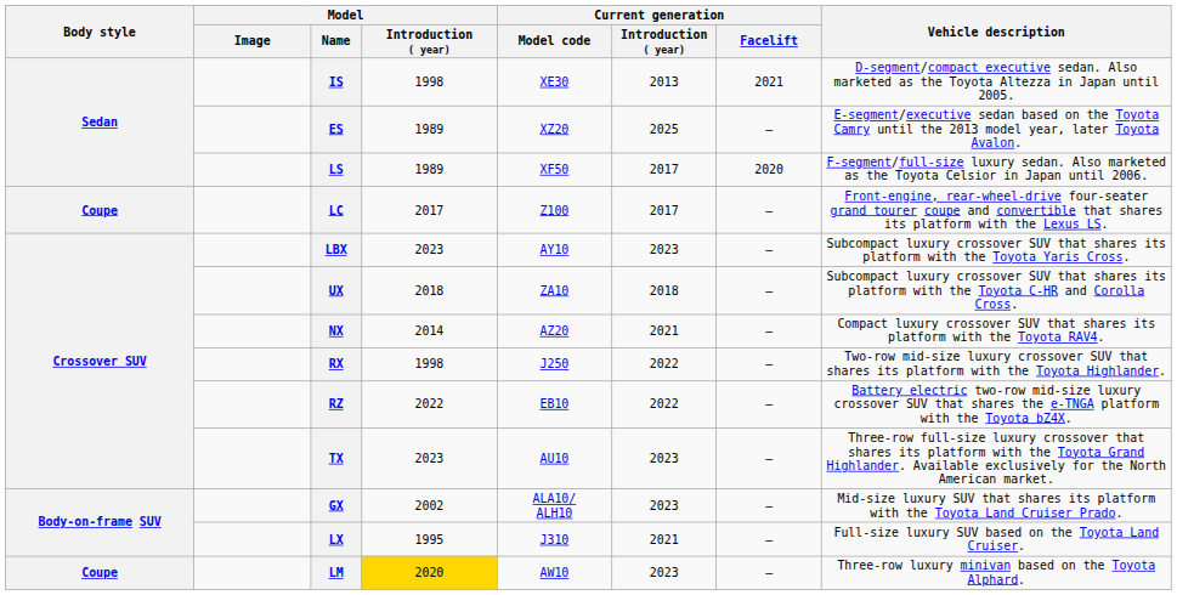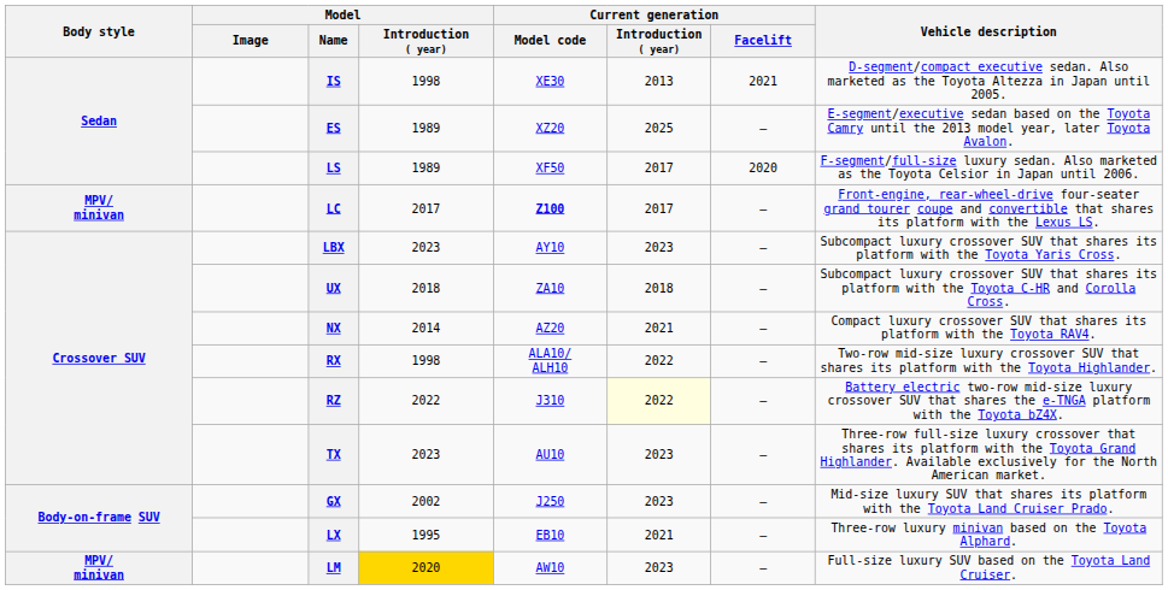 <table class="wikitable sortable" style="text-align: center; width: 100%">
 <tr>
 <th rowspan="2">Body style</th>
 <th colspan="3">Model</th>
 <th colspan="3">Current generation</th>
 <th rowspan="2" class="unsortable" width=30% cellpadding=30px>Vehicle description</th>
 </tr>
 <tr>
 <th class="unsortable" width="10%">Image</th>
 <th>Name</th>
 <th>Introduction<br><small>( year)</small></th>
 <th>Model code</th>
 <th width="9%">Introduction<br><small>( year)</small></th>
 <th width="9%"><a href='#'>Facelift</a></th>
 </tr>
 <tr>
 <th rowspan="3"><a href='#'>Sedan</a></th>
 <td></td>
 <th><a href='#'>IS</a></th>
 <td>1998</td>
 <td><a href='#'>XE30</a></td>
 <td>2013</td>
 <td>2021</td>
 <td><a href='#'>D-segment</a>/<a href='#'>compact executive</a> sedan. Also marketed as the Toyota Altezza in Japan until 2005.</td>
 </tr>
 <tr>
 <td></td>
 <th><a href='#'>ES</a></th>
 <td>1989</td>
 <td><a href='#'>XZ20</a></td>
 <td>2025</td>
 <td>–</td>
 <td><a href='#'>E-segment</a>/<a href='#'>executive</a> sedan based on the <a href='#'>Toyota Camry</a> until the 2013 model year, later <a href='#'>Toyota Avalon</a>.</td>
 </tr>
 <tr>
 <td></td>
 <th><a href='#'>LS</a></th>
 <td>1989</td>
 <td><a href='#'>XF50</a></td>
 <td>2017</td>
 <td>2020</td>
 <td><a href='#'>F-segment</a>/<a href='#'>full-size</a> luxury sedan. Also marketed as the Toyota Celsior in Japan until 2006.</td>
 </tr>
 <tr>
-<th rowspan="1"><a href='#'>Coupe</a></th>
+<th><a href='#'>MPV/<br>minivan</a></th>
 <td></td>
 <th><a href='#'>LC</a></th>
 <td>2017</td>
-<td><a href='#'>Z100</a></td>
+<td><strong><a href='#'>Z100</a></strong></td>
 <td>2017</td>
 <td>–</td>
 <td><a href='#'>Front-engine, rear-wheel-drive</a> four-seater <a href='#'>grand tourer</a> <a href='#'>coupe</a> and <a href='#'>convertible</a> that shares its platform with the <a href='#'>Lexus LS</a>.</td>
 </tr>
 <tr>
 <th rowspan="6"><a href='#'>Crossover SUV</a></th>
 <td></td>
 <th><a href='#'>LBX</a></th>
 <td>2023</td>
 <td><a href='#'>AY10</a></td>
 <td>2023</td>
 <td>–</td>
 <td>Subcompact luxury crossover SUV that shares its platform with the <a href='#'>Toyota Yaris Cross</a>.</td>
 </tr>
 <tr>
 <td></td>
 <th><a href='#'>UX</a></th>
 <td>2018</td>
 <td><a href='#'>ZA10</a></td>
 <td>2018</td>
 <td>–</td>
 <td>Subcompact luxury crossover SUV that shares its platform with the <a href='#'>Toyota C-HR</a> and <a href='#'>Corolla Cross</a>.</td>
 </tr>
 <tr>
 <td></td>
 <th><a href='#'>NX</a></th>
 <td>2014</td>
 <td><a href='#'>AZ20</a></td>
 <td>2021</td>
 <td>–</td>
 <td>Compact luxury crossover SUV that shares its platform with the <a href='#'>Toyota RAV4</a>.</td>
 </tr>
 <tr>
 <td></td>
 <th><a href='#'>RX</a></th>
 <td>1998</td>
-<td><a href='#'>J250</a></td>
+<td><a href='#'>ALA10/<br>ALH10</a></td>
 <td>2022</td>
 <td>–</td>
 <td>Two-row mid-size luxury crossover SUV that shares its platform with the <a href='#'>Toyota Highlander</a>.</td>
 </tr>
 <tr>
 <td></td>
 <th><a href='#'>RZ</a></th>
 <td>2022</td>
-<td><a href='#'>EB10</a></td>
-<td>2022</td>
+<td><a href='#'>J310</a></td>
+<td style="background: lightyellow;">2022</td>
 <td>–</td>
 <td><a href='#'>Battery electric</a> two-row mid-size luxury crossover SUV that shares the <a href='#'>e-TNGA</a> platform with the <a href='#'>Toyota bZ4X</a>.</td>
 </tr>
 <tr>
 <td></td>
 <th><a href='#'>TX</a></th>
 <td>2023</td>
 <td><a href='#'>AU10</a></td>
 <td>2023</td>
 <td>–</td>
 <td>Three-row full-size luxury crossover that shares its platform with the <a href='#'>Toyota Grand Highlander</a>. Available exclusively for the North American market.</td>
 </tr>
 <tr>
 <th rowspan="2"><a href='#'>Body-on-frame</a> <a href='#'>SUV</a></th>
 <td></td>
 <th><a href='#'>GX</a></th>
 <td>2002</td>
-<td><a href='#'>ALA10/<br>ALH10</a></td>
+<td><a href='#'>J250</a></td>
 <td>2023</td>
 <td>–</td>
 <td>Mid-size luxury SUV that shares its platform with the <a href='#'>Toyota Land Cruiser Prado</a>.</td>
 </tr>
 <tr>
 <td></td>
 <th><a href='#'>LX</a></th>
 <td>1995</td>
-<td><a href='#'>J310</a></td>
+<td><a href='#'>EB10</a></td>
 <td>2021</td>
 <td>–</td>
-<td>Full-size luxury SUV based on the <a href='#'>Toyota Land Cruiser</a>.</td>
+<td>Three-row luxury <a href='#'>minivan</a> based on the <a href='#'>Toyota Alphard</a>.</td>
 </tr>
 <tr>
-<th rowspan="1"><a href='#'>Coupe</a></th>
+<th><a href='#'>MPV/<br>minivan</a></th>
 <td></td>
 <th><a href='#'>LM</a></th>
 <td style="background: gold;">2020</td>
 <td><a href='#'>AW10</a></td>
 <td>2023</td>
 <td>–</td>
-<td>Three-row luxury <a href='#'>minivan</a> based on the <a href='#'>Toyota Alphard</a>.</td>
+<td>Full-size luxury SUV based on the <a href='#'>Toyota Land Cruiser</a>.</td>
 </tr>
 </table>
